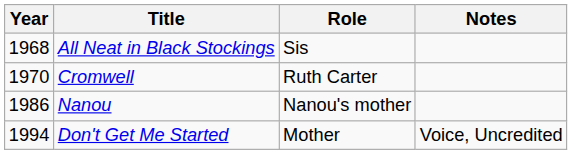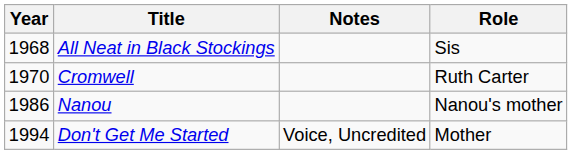 <table class="wikitable">
 <tr>
 <th>Year</th>
 <th>Title</th>
+<th>Notes</th>
 <th>Role</th>
-<th>Notes</th>
 </tr>
 <tr>
 <td>1968</td>
 <td><em><a href='#'>All Neat in Black Stockings</a></em></td>
+<td></td>
 <td>Sis</td>
-<td></td>
 </tr>
 <tr>
 <td>1970</td>
 <td><em><a href='#'>Cromwell</a></em></td>
+<td></td>
 <td>Ruth Carter</td>
-<td></td>
 </tr>
 <tr>
 <td>1986</td>
 <td><em><a href='#'>Nanou</a></em></td>
+<td></td>
 <td>Nanou's mother</td>
-<td></td>
 </tr>
 <tr>
 <td>1994</td>
 <td><em><a href='#'>Don't Get Me Started</a></em></td>
+<td>Voice, Uncredited</td>
 <td>Mother</td>
-<td>Voice, Uncredited</td>
 </tr>
 </table>
